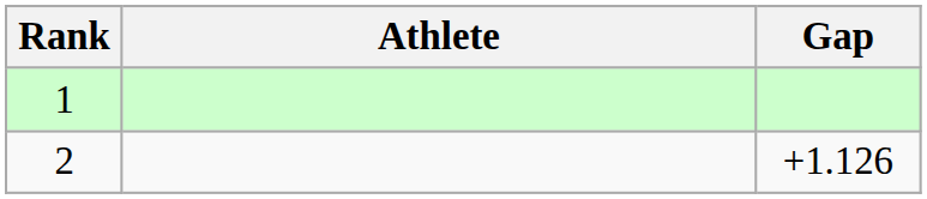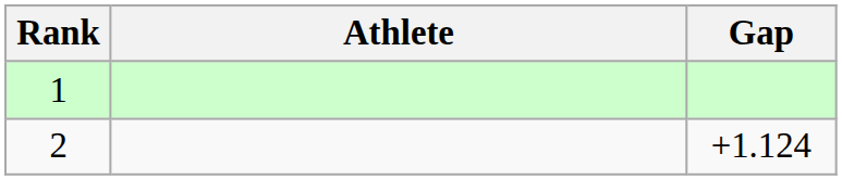 <table class=wikitable style="text-align:center">
 <tr>
 <th width=40>Rank</th>
 <th width=250>Athlete</th>
 <th width=60>Gap</th>
 </tr>
 <tr bgcolor="ccffcc">
 <td>1</td>
 <td align=left></td>
 <td></td>
 </tr>
 <tr>
 <td>2</td>
 <td align=left></td>
-<td>+1.126</td>
+<td>+1.124</td>
 </tr>
 </table>
